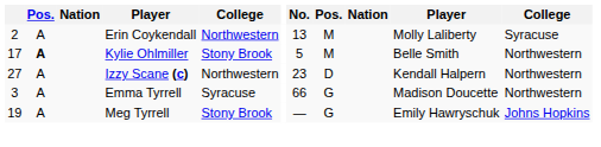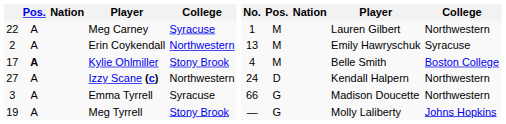 <table class="wikitable" style="border:none; text-align:center; font-size:95%">
 <tr>
 <th style="border:none"></th>
 <th style="border:none"><a href='#'>Pos.</a></th>
 <th style="border:none">Nation</th>
 <th style="border:none">Player</th>
 <th style="border:none">College</th>
 <td style="border:none" bgcolor="white"></td>
 <th style="border:none">No.</th>
 <th style="border:none">Pos.</th>
 <th style="border:none">Nation</th>
 <th style="border:none">Player</th>
 <th style="border:none">College</th>
 </tr>
 <tr>
+<td style="border:none">22</td>
+<td style="border:none">A</td>
+<td style="border:none"></td>
+<td style="border:none; text-align:left">Meg Carney</td>
+<td style="border:none; text-align:left"><a href='#'>Syracuse</a></td>
+<td style="border:none" bgcolor="white"></td>
+<td style="border:none">1</td>
+<td style="border:none">M</td>
+<td style="border:none"></td>
+<td style="border:none; text-align:left">Lauren Gilbert</td>
+<td style="border:none; text-align:left">Northwestern</td>
+</tr>
+<tr>
 <td style="border:none">2</td>
 <td style="border:none">A</td>
 <td style="border:none"></td>
 <td style="border:none; text-align:left">Erin Coykendall</td>
 <td style="border:none; text-align:left"><a href='#'>Northwestern</a></td>
 <td style="border:none" bgcolor="white"></td>
 <td style="border:none">13</td>
 <td style="border:none">M</td>
 <td style="border:none"></td>
-<td style="border:none; text-align:left">Molly Laliberty</td>
+<td style="border:none; text-align:left">Emily Hawryschuk</td>
 <td style="border:none; text-align:left">Syracuse</td>
 </tr>
 <tr>
 <td style="border:none">17</td>
 <td style="border:none"><strong>A</strong></td>
 <td style="border:none"></td>
 <td style="border:none; text-align:left"><a href='#'>Kylie Ohlmiller</a></td>
 <td style="border:none; text-align:left"><a href='#'>Stony Brook</a></td>
 <td style="border:none" bgcolor="white"></td>
-<td style="border:none">5</td>
+<td style="border:none">4</td>
 <td style="border:none">M</td>
 <td style="border:none"></td>
 <td style="border:none; text-align:left">Belle Smith</td>
-<td style="border:none; text-align:left">Northwestern</td>
+<td style="border:none; text-align:left"><a href='#'>Boston College</a></td>
 </tr>
 <tr>
 <td style="border:none">27</td>
 <td style="border:none">A</td>
 <td style="border:none"></td>
 <td style="border:none; text-align:left"><a href='#'>Izzy Scane</a> <strong>(<a href='#'>c</a>)</strong></td>
 <td style="border:none; text-align:left">Northwestern</td>
 <td style="border:none" bgcolor="white"></td>
-<td style="border:none">23</td>
+<td style="border:none">24</td>
 <td style="border:none">D</td>
 <td style="border:none"></td>
 <td style="border:none; text-align:left">Kendall Halpern</td>
 <td style="border:none; text-align:left">Northwestern</td>
 </tr>
 <tr>
 <td style="border:none">3</td>
 <td style="border:none">A</td>
 <td style="border:none"></td>
 <td style="border:none; text-align:left">Emma Tyrrell</td>
 <td style="border:none; text-align:left">Syracuse</td>
 <td style="border:none" bgcolor="white"></td>
 <td style="border:none">66</td>
 <td style="border:none">G</td>
 <td style="border:none"></td>
 <td style="border:none; text-align:left">Madison Doucette</td>
 <td style="border:none; text-align:left">Northwestern</td>
 </tr>
 <tr>
 <td style="border:none">19</td>
 <td style="border:none">A</td>
 <td style="border:none"></td>
 <td style="border:none; text-align:left">Meg Tyrrell</td>
 <td style="border:none; text-align:left"><a href='#'>Stony Brook</a></td>
 <td style="border:none" bgcolor="white"></td>
 <td style="border:none">—</td>
 <td style="border:none">G</td>
 <td style="border:none"></td>
-<td style="border:none; text-align:left">Emily Hawryschuk</td>
+<td style="border:none; text-align:left">Molly Laliberty</td>
 <td style="border:none; text-align:left"><a href='#'>Johns Hopkins</a></td>
 </tr>
 </table>
